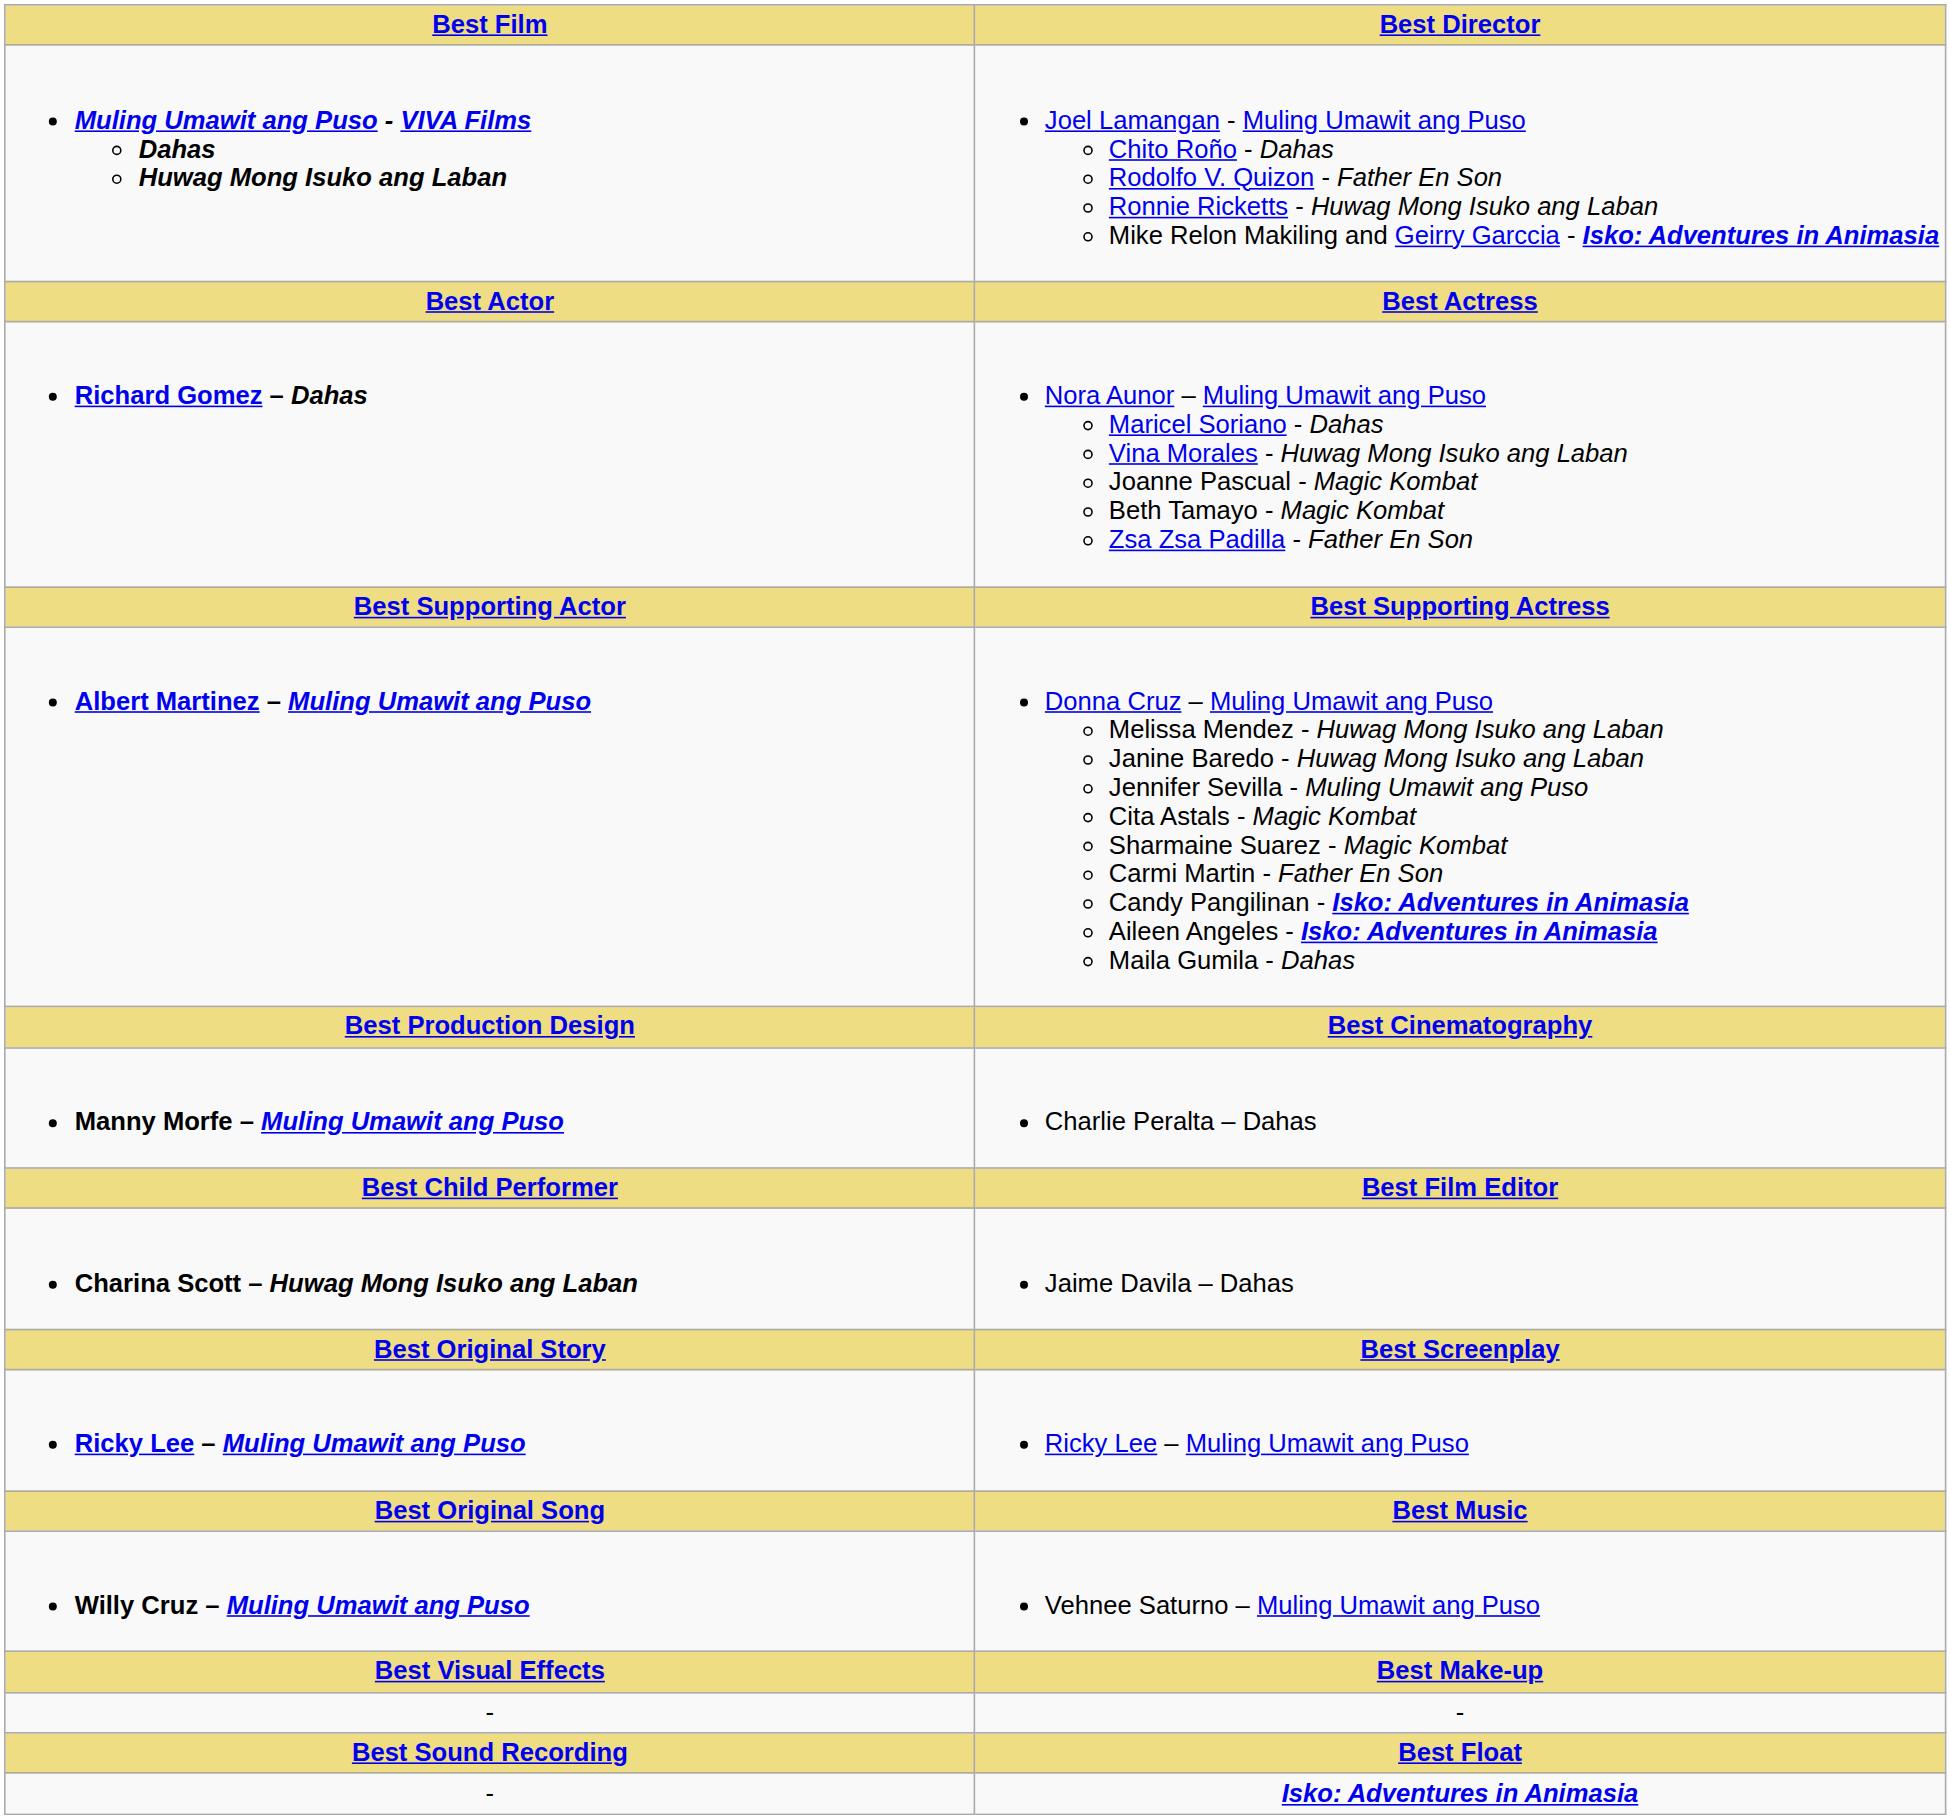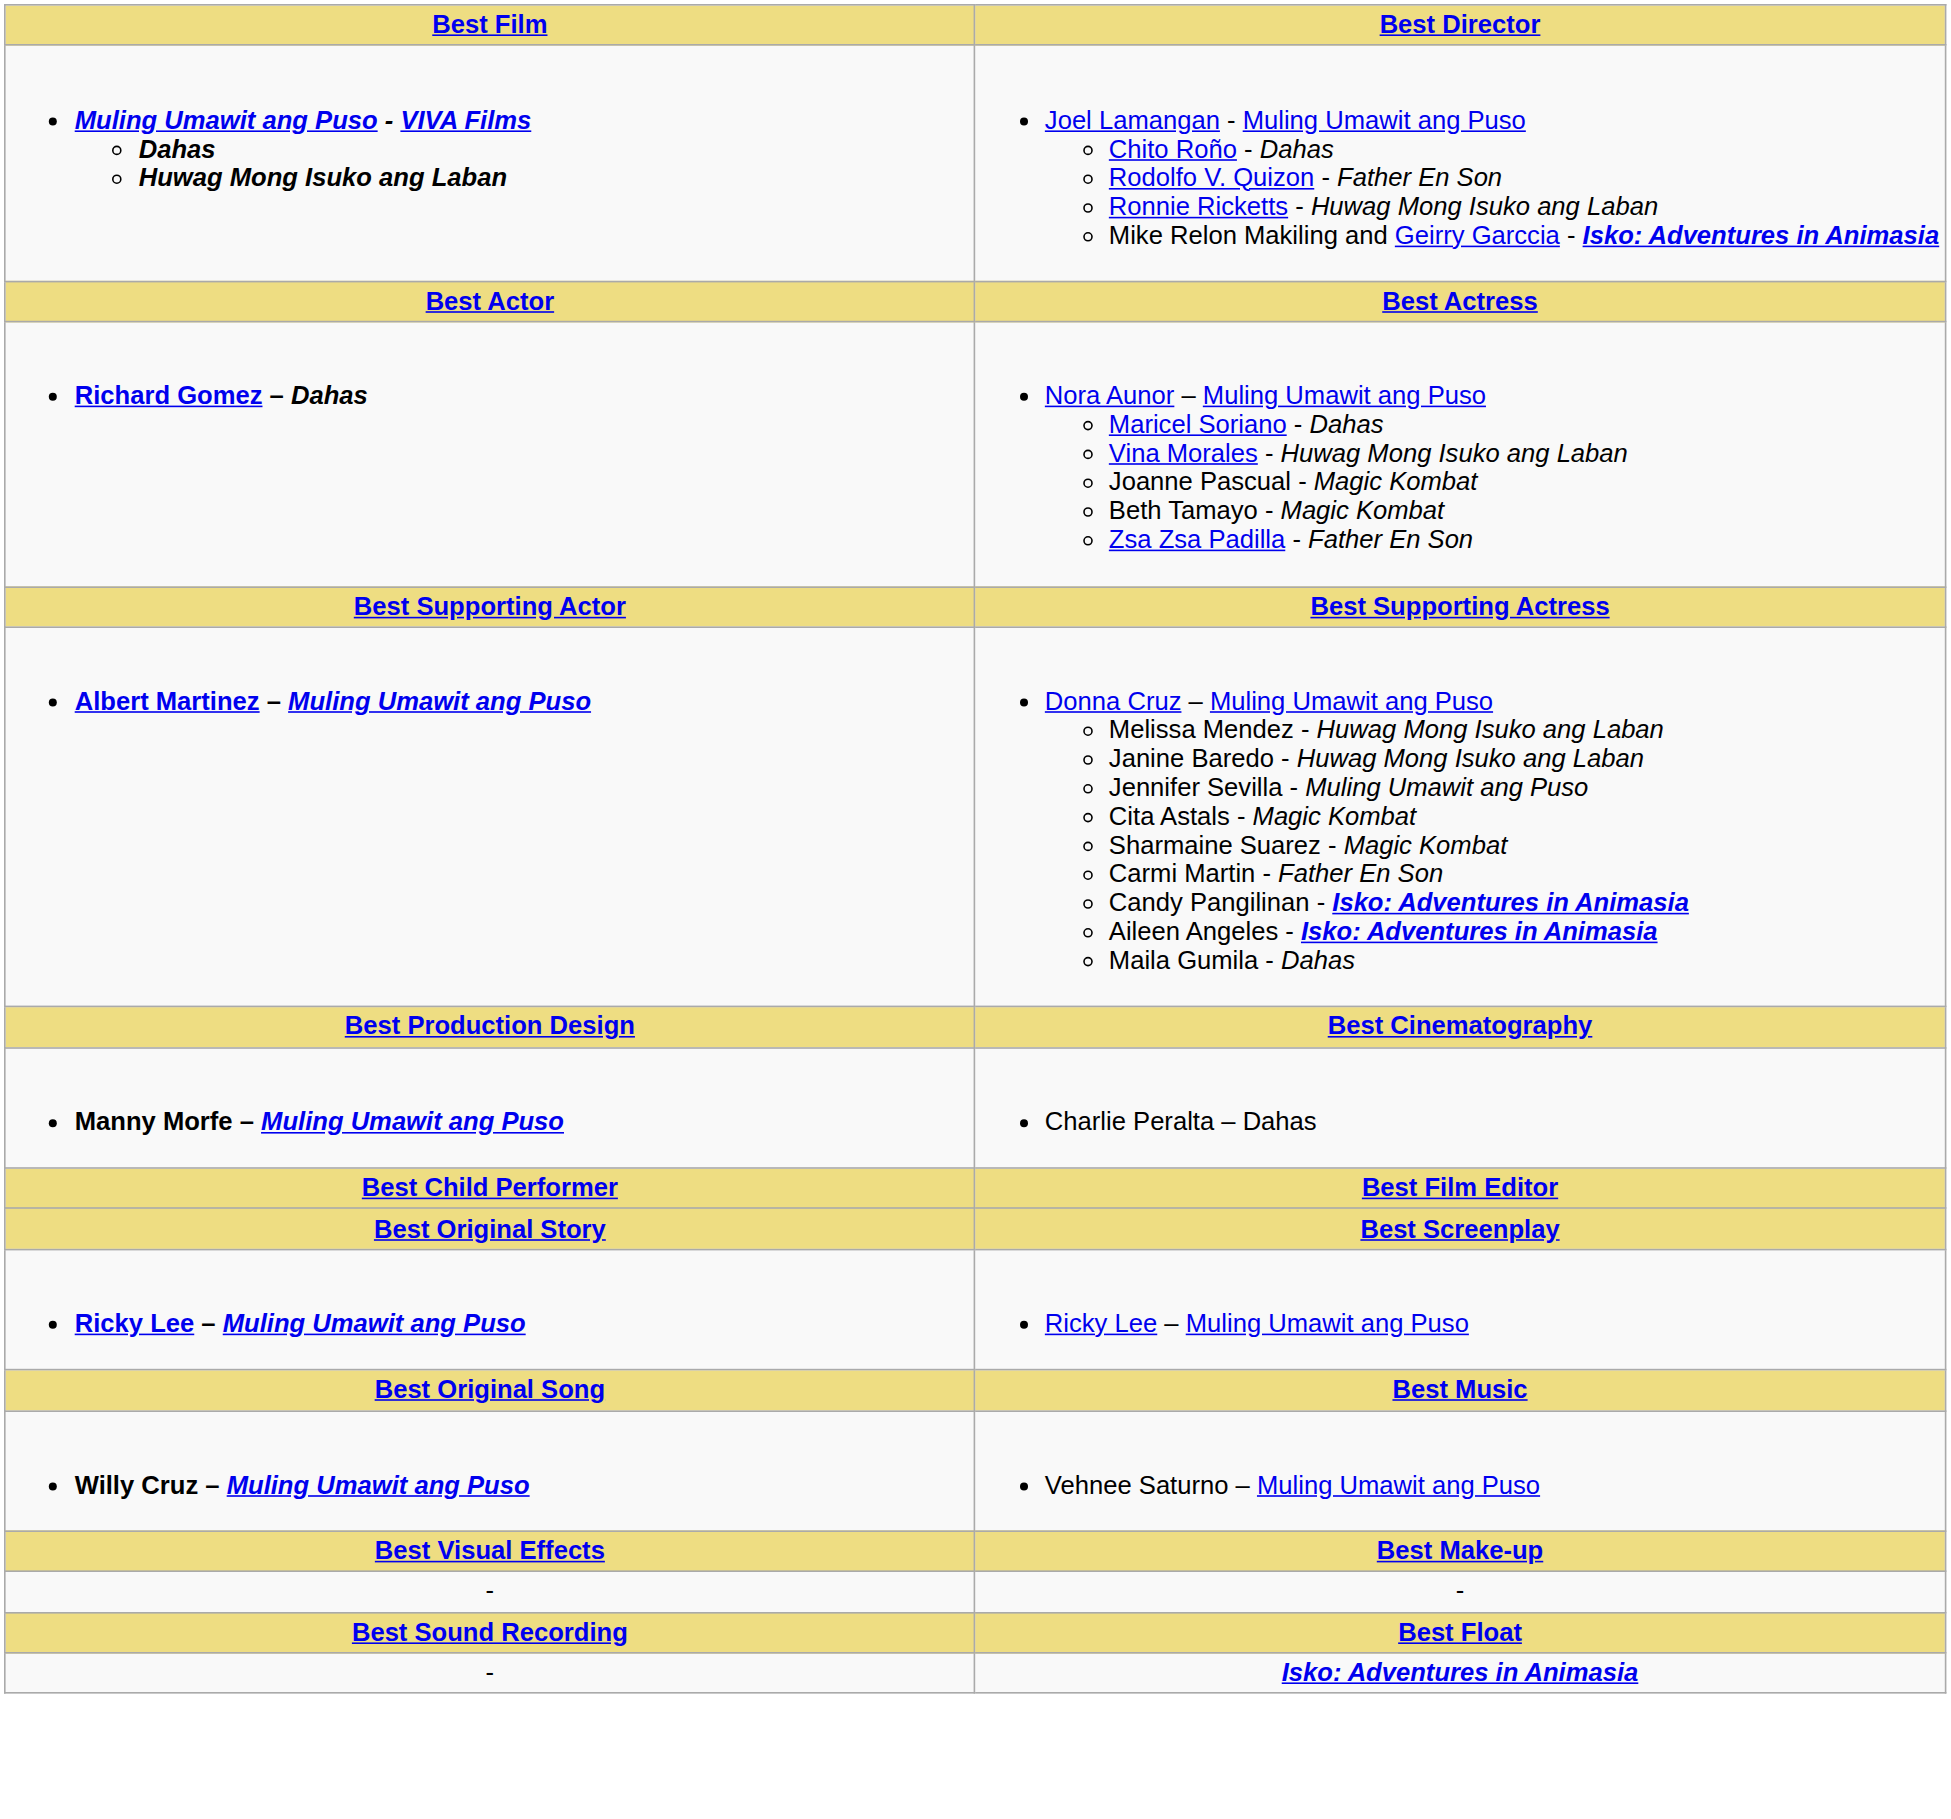 <table class=wikitable>
 <tr>
 <th style="background:#EEDD82; width:50%"><a href='#'>Best Film</a></th>
 <th style="background:#EEDD82; width:50%"><a href='#'>Best Director</a></th>
 </tr>
 <tr>
 <td valign="top"><br><ul><li><strong><em><a href='#'>Muling Umawit ang Puso</a><em> - <a href='#'>VIVA Films</a><strong><ul><li></em>Dahas<em> </li><li></em>Huwag Mong Isuko ang Laban<em> </li></ul></li></ul></td>
 <td valign="top"><br><ul><li></strong><a href='#'>Joel Lamangan</a> - </em><a href='#'>Muling Umawit ang Puso</a></em></strong><ul><li><a href='#'>Chito Roño</a> - <em>Dahas</em></li><li><a href='#'>Rodolfo V. Quizon</a> - <em>Father En Son</em></li><li><a href='#'>Ronnie Ricketts</a> - <em>Huwag Mong Isuko ang Laban</em></li><li>Mike Relon Makiling and <a href='#'>Geirry Garccia</a> - <strong><em><a href='#'>Isko: Adventures in Animasia</a></em></strong></li></ul></li></ul></td>
 </tr>
 <tr>
 <th style="background:#EEDD82; width:50%"><a href='#'>Best Actor</a></th>
 <th style="background:#EEDD82; width:50%"><a href='#'>Best Actress</a></th>
 </tr>
 <tr>
 <td valign="top"><br><ul><li><strong><a href='#'>Richard Gomez</a> – <em>Dahas<strong><em></li></ul></td>
 <td valign="top"><br><ul><li></strong><a href='#'>Nora Aunor</a> – </em><a href='#'>Muling Umawit ang Puso</a></em></strong><ul><li><a href='#'>Maricel Soriano</a> - <em>Dahas</em></li><li><a href='#'>Vina Morales</a> - <em>Huwag Mong Isuko ang Laban</em></li><li>Joanne Pascual - <em>Magic Kombat</em></li><li>Beth Tamayo - <em>Magic Kombat</em></li><li><a href='#'>Zsa Zsa Padilla</a> - <em>Father En Son</em></li></ul></li></ul></td>
 </tr>
 <tr>
 <th style="background:#EEDD82; width:50%"><a href='#'>Best Supporting Actor</a></th>
 <th style="background:#EEDD82; width:50%"><a href='#'>Best Supporting Actress</a></th>
 </tr>
 <tr>
 <td valign="top"><br><ul><li><strong><a href='#'>Albert Martinez</a> – <em><a href='#'>Muling Umawit ang Puso</a><strong><em></li></ul></td>
 <td valign="top"><br><ul><li></strong><a href='#'>Donna Cruz</a> – </em><a href='#'>Muling Umawit ang Puso</a></em></strong><ul><li>Melissa Mendez - <em>Huwag Mong Isuko ang Laban</em></li><li>Janine Baredo - <em>Huwag Mong Isuko ang Laban</em></li><li>Jennifer Sevilla - <em>Muling Umawit ang Puso</em></li><li>Cita Astals - <em>Magic Kombat</em></li><li>Sharmaine Suarez - <em> Magic Kombat</em></li><li>Carmi Martin - <em>Father En Son</em></li><li>Candy Pangilinan - <strong><em><a href='#'>Isko: Adventures in Animasia</a></em></strong></li><li>Aileen Angeles - <strong><em><a href='#'>Isko: Adventures in Animasia</a></em></strong></li><li>Maila Gumila - <em>Dahas</em></li></ul></li></ul></td>
 </tr>
 <tr>
 <th style="background:#EEDD82; width:50%"><a href='#'>Best Production Design</a></th>
 <th style="background:#EEDD82; width:50%"><a href='#'>Best Cinematography</a></th>
 </tr>
 <tr>
 <td valign="top"><br><ul><li><strong>Manny Morfe – <em><a href='#'>Muling Umawit ang Puso</a><strong><em></li></ul></td>
 <td valign="top"><br><ul><li></strong>Charlie Peralta – </em>Dahas</em></strong></li></ul></td>
 </tr>
 <tr>
 <th style="background:#EEDD82; width:50%"><a href='#'>Best Child Performer</a></th>
 <th style="background:#EEDD82; width:50%"><a href='#'>Best Film Editor</a></th>
 </tr>
 <tr>
-<td valign="top"><br><ul><li><strong>Charina Scott – <em>Huwag Mong Isuko ang Laban<strong><em></li></ul></td>
-<td valign="top"><br><ul><li></strong>Jaime Davila – </em>Dahas</em></strong></li></ul></td>
-</tr>
-<tr>
 <th style="background:#EEDD82; width:50%"><a href='#'>Best Original Story</a></th>
 <th style="background:#EEDD82; width:50%"><a href='#'>Best Screenplay</a></th>
 </tr>
 <tr>
 <td valign="top"><br><ul><li><strong><a href='#'>Ricky Lee</a> – <em><a href='#'>Muling Umawit ang Puso</a><strong><em></li></ul></td>
 <td valign="top"><br><ul><li></strong><a href='#'>Ricky Lee</a> – </em><a href='#'>Muling Umawit ang Puso</a></em></strong></li></ul></td>
 </tr>
 <tr>
 <th style="background:#EEDD82; width:50%"><a href='#'>Best Original Song</a></th>
 <th style="background:#EEDD82; width:50%"><a href='#'>Best Music</a></th>
 </tr>
 <tr>
 <td valign="top"><br><ul><li><strong>Willy Cruz – <em><a href='#'>Muling Umawit ang Puso</a><strong><em></li></ul></td>
 <td valign="top"><br><ul><li></strong>Vehnee Saturno – </em><a href='#'>Muling Umawit ang Puso</a></em></strong></li></ul></td>
 </tr>
 <tr>
 <th style="background:#EEDD82; width:50%"><a href='#'>Best Visual Effects</a></th>
 <th style="background:#EEDD82; width:50%"><a href='#'>Best Make-up</a></th>
 </tr>
 <tr>
 <td valign="top" align=center>-</td>
 <td valign="top" align=center>-</td>
 </tr>
 <tr>
 <th style="background:#EEDD82; width:50%"><a href='#'>Best Sound Recording</a></th>
 <th style="background:#EEDD82; width:50%"><a href='#'>Best Float</a></th>
 </tr>
 <tr>
 <td valign="top" align=center>-</td>
 <td valign="top" align=center><strong><em><a href='#'>Isko: Adventures in Animasia</a></em></strong></td>
 </tr>
 </table>
